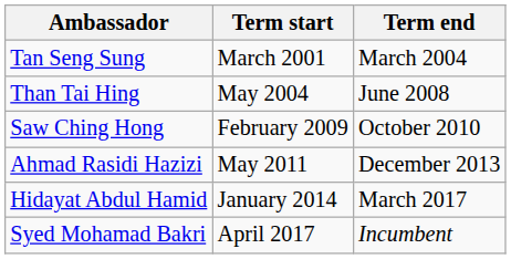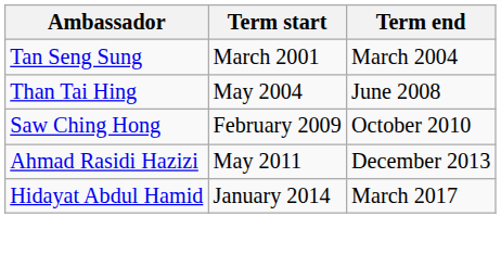 <table class=wikitable>
 <tr>
 <th>Ambassador</th>
 <th>Term start</th>
 <th>Term end</th>
 </tr>
 <tr>
 <td><a href='#'>Tan Seng Sung</a></td>
 <td>March 2001</td>
 <td>March 2004</td>
 </tr>
 <tr>
 <td><a href='#'>Than Tai Hing</a></td>
 <td>May 2004</td>
 <td>June 2008</td>
 </tr>
 <tr>
 <td><a href='#'>Saw Ching Hong</a></td>
 <td>February 2009</td>
 <td>October 2010</td>
 </tr>
 <tr>
 <td><a href='#'>Ahmad Rasidi Hazizi</a></td>
 <td>May 2011</td>
 <td>December 2013</td>
 </tr>
 <tr>
 <td><a href='#'>Hidayat Abdul Hamid</a></td>
 <td>January 2014</td>
 <td>March 2017</td>
 </tr>
-<tr>
-<td><a href='#'>Syed Mohamad Bakri</a></td>
-<td>April 2017</td>
-<td><em>Incumbent</em></td>
-</tr>
 </table>
